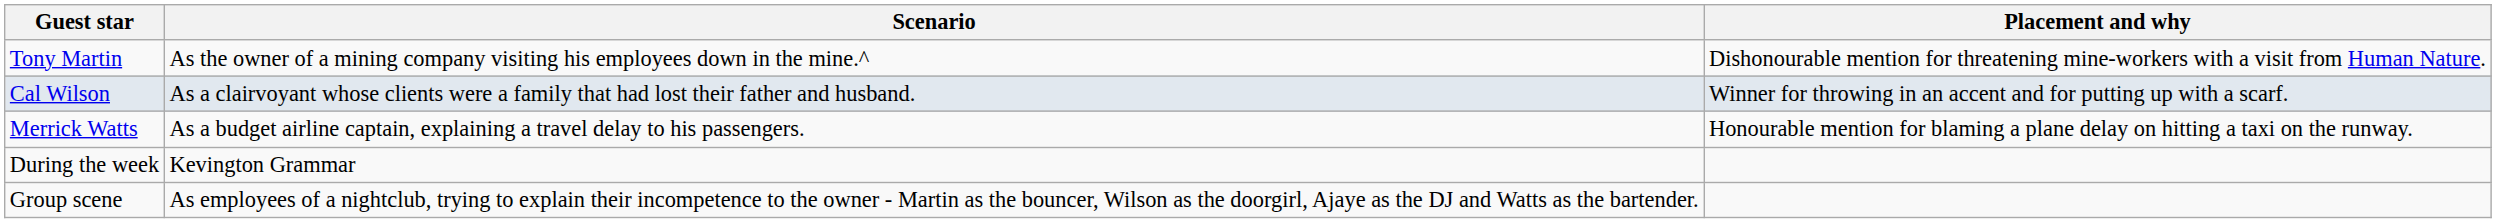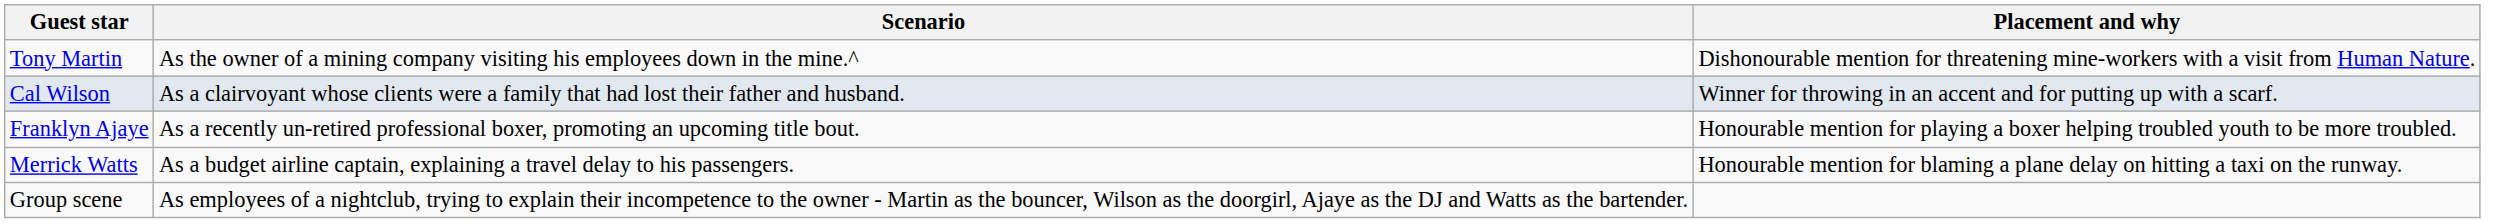 <table class="wikitable">
 <tr>
 <th>Guest star</th>
 <th>Scenario</th>
 <th>Placement and why</th>
 </tr>
 <tr>
 <td><a href='#'>Tony Martin</a></td>
 <td>As the owner of a mining company visiting his employees down in the mine.^</td>
 <td>Dishonourable mention for threatening mine-workers with a visit from <a href='#'>Human Nature</a>.</td>
 </tr>
 <tr style="background:#E1E8EF;">
 <td><a href='#'>Cal Wilson</a></td>
 <td>As a clairvoyant whose clients were a family that had lost their father and husband.</td>
 <td>Winner for throwing in an accent and for putting up with a scarf.</td>
 </tr>
 <tr>
+<td><a href='#'>Franklyn Ajaye</a></td>
+<td>As a recently un-retired professional boxer, promoting an upcoming title bout.</td>
+<td>Honourable mention for playing a boxer helping troubled youth to be more troubled.</td>
+</tr>
+<tr>
 <td><a href='#'>Merrick Watts</a></td>
 <td>As a budget airline captain, explaining a travel delay to his passengers.</td>
 <td>Honourable mention for blaming a plane delay on hitting a taxi on the runway.</td>
-</tr>
-<tr>
-<td>During the week</td>
-<td>Kevington Grammar</td>
-<td></td>
 </tr>
 <tr>
 <td>Group scene</td>
 <td>As employees of a nightclub, trying to explain their incompetence to the owner - Martin as the bouncer, Wilson as the doorgirl, Ajaye as the DJ and Watts as the bartender.</td>
 <td></td>
 </tr>
 </table>
